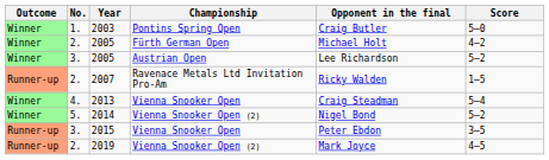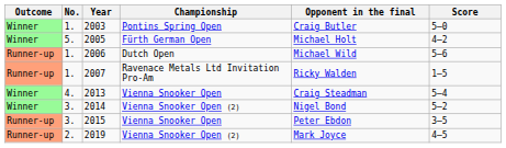 <table class="sortable wikitable">
 <tr>
 <th width="80">Outcome</th>
 <th width="20">No.</th>
 <th width="50">Year</th>
 <th width="250">Championship</th>
 <th width="200">Opponent in the final</th>
 <th width="100">Score</th>
 </tr>
 <tr>
 <td style="background:#98FB98">Winner</td>
 <td>1.</td>
 <td>2003</td>
 <td><a href='#'>Pontins Spring Open</a></td>
 <td> <a href='#'>Craig Butler</a></td>
 <td>5–0</td>
 </tr>
 <tr>
 <td style="background:#98FB98">Winner</td>
-<td>2.</td>
+<td>5.</td>
 <td>2005</td>
 <td><a href='#'>Fürth German Open</a></td>
 <td> <a href='#'>Michael Holt</a></td>
 <td>4–2</td>
 </tr>
 <tr>
-<td style="background:#98FB98">Winner</td>
-<td>3.</td>
-<td>2005</td>
-<td><a href='#'>Austrian Open</a></td>
-<td> Lee Richardson</td>
-<td>5–2</td>
+<td style="background:#ffa07a;">Runner-up</td>
+<td>1.</td>
+<td>2006</td>
+<td>Dutch Open</td>
+<td> <a href='#'>Michael Wild</a></td>
+<td>5–6</td>
 </tr>
 <tr>
 <td style="background:#ffa07a;">Runner-up</td>
-<td>2.</td>
+<td>1.</td>
 <td>2007</td>
 <td>Ravenace Metals Ltd Invitation Pro-Am</td>
 <td> <a href='#'>Ricky Walden</a></td>
 <td>1–5</td>
 </tr>
 <tr>
 <td style="background:#98FB98">Winner</td>
 <td>4.</td>
 <td>2013</td>
 <td><a href='#'>Vienna Snooker Open</a></td>
 <td> <a href='#'>Craig Steadman</a></td>
 <td>5–4</td>
 </tr>
 <tr>
 <td style="background:#98FB98">Winner</td>
-<td>5.</td>
+<td>3.</td>
 <td>2014</td>
 <td><a href='#'>Vienna Snooker Open</a> <small>(2)</small></td>
 <td> <a href='#'>Nigel Bond</a></td>
 <td>5–2</td>
 </tr>
 <tr>
 <td style="background:#ffa07a;">Runner-up</td>
 <td>3.</td>
 <td>2015</td>
 <td><a href='#'>Vienna Snooker Open</a></td>
 <td> <a href='#'>Peter Ebdon</a></td>
 <td>3–5</td>
 </tr>
 <tr>
 <td style="background:#ffa07a;">Runner-up</td>
 <td>2.</td>
 <td>2019</td>
 <td><a href='#'>Vienna Snooker Open</a> <small>(2)</small></td>
 <td> <a href='#'>Mark Joyce</a></td>
 <td>4–5</td>
 </tr>
 </table>
